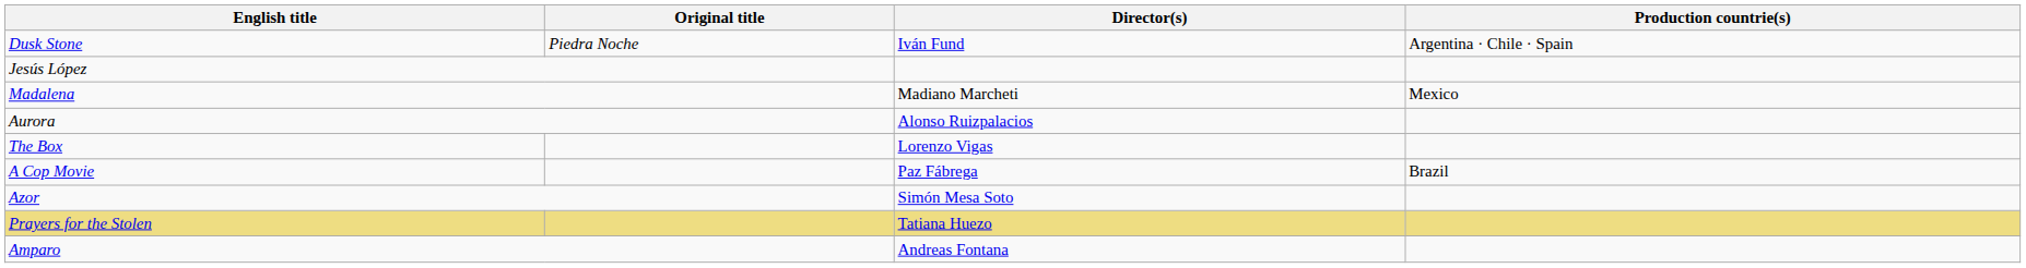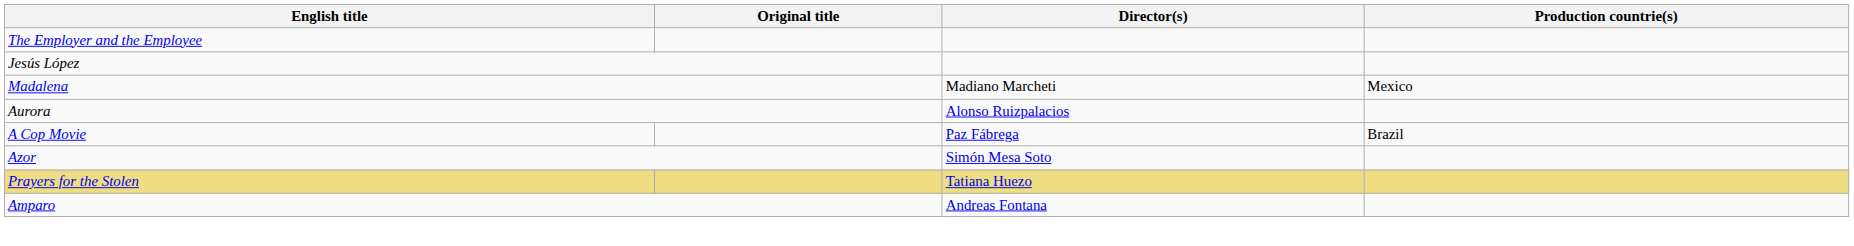 <table class="sortable wikitable" style="width:100%; margin-bottom:4px" cellpadding="5">
 <tr>
 <th scope="col">English title</th>
 <th scope="col">Original title</th>
 <th scope="col">Director(s)</th>
 <th scope="col">Production countrie(s)</th>
 </tr>
 <tr>
-<td><em><a href='#'>Dusk Stone</a></em></td>
-<td><em>Piedra Noche</em></td>
-<td><a href='#'>Iván Fund</a></td>
-<td>Argentina · Chile · Spain</td>
+<td><em><a href='#'>The Employer and the Employee</a></em></td>
+<td></td>
+<td></td>
+<td></td>
 </tr>
 <tr>
 <td colspan = "2"><em>Jesús López</em></td>
 <td></td>
 <td></td>
 </tr>
 <tr>
 <td colspan = "2"><em><a href='#'>Madalena</a></em></td>
 <td>Madiano Marcheti</td>
 <td>Mexico</td>
 </tr>
 <tr>
 <td colspan = "2"><em>Aurora</em></td>
 <td><a href='#'>Alonso Ruizpalacios</a></td>
-<td></td>
-</tr>
-<tr>
-<td><em><a href='#'>The Box</a></em></td>
-<td></td>
-<td><a href='#'>Lorenzo Vigas</a></td>
 <td></td>
 </tr>
 <tr>
 <td><em><a href='#'>A Cop Movie</a></em></td>
 <td></td>
 <td><a href='#'>Paz Fábrega</a></td>
 <td>Brazil</td>
 </tr>
 <tr>
 <td colspan = "2"><em><a href='#'>Azor</a></em></td>
 <td><a href='#'>Simón Mesa Soto</a></td>
 <td></td>
 </tr>
 <tr style="background:#EEDD82">
 <td><em><a href='#'>Prayers for the Stolen</a></em></td>
 <td></td>
 <td><a href='#'>Tatiana Huezo</a></td>
 <td></td>
 </tr>
 <tr>
 <td colspan = "2"><em><a href='#'>Amparo</a></em></td>
 <td><a href='#'>Andreas Fontana</a></td>
 <td></td>
 </tr>
 </table>
